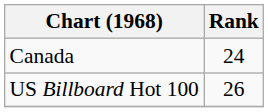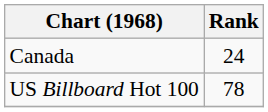 <table class="wikitable">
 <tr>
 <th>Chart (1968)</th>
 <th style="text-align:center;">Rank</th>
 </tr>
 <tr>
 <td>Canada</td>
 <td style="text-align:center;">24</td>
 </tr>
 <tr>
 <td>US <em>Billboard</em> Hot 100</td>
-<td style="text-align:center;">26</td>
+<td style="text-align:center;">78</td>
 </tr>
 <tr>
 </tr>
 </table>
